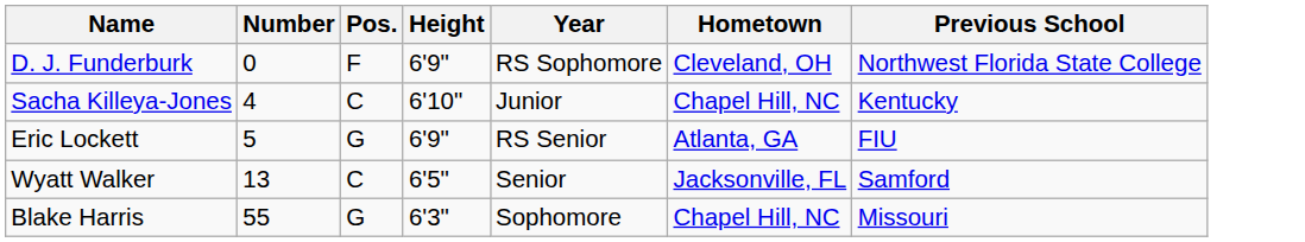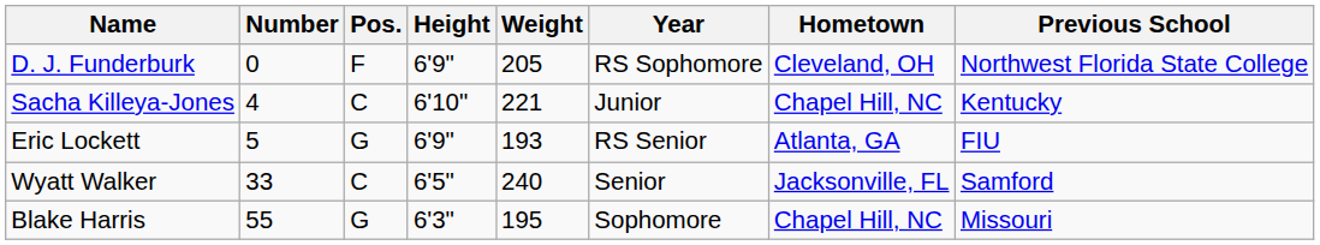 <table class="wikitable sortable" border="1">
 <tr>
 <th>Name</th>
 <th>Number</th>
 <th>Pos.</th>
 <th>Height</th>
+<th>Weight</th>
 <th>Year</th>
 <th>Hometown</th>
 <th class="unsortable">Previous School</th>
 </tr>
 <tr>
 <td><a href='#'>D. J. Funderburk</a></td>
 <td>0</td>
 <td>F</td>
 <td>6'9"</td>
+<td>205</td>
 <td>RS Sophomore</td>
 <td><a href='#'>Cleveland, OH</a></td>
 <td><a href='#'>Northwest Florida State College</a></td>
 </tr>
 <tr>
 <td><a href='#'>Sacha Killeya-Jones</a></td>
 <td>4</td>
 <td>C</td>
 <td>6'10"</td>
+<td>221</td>
 <td>Junior</td>
 <td><a href='#'>Chapel Hill, NC</a></td>
 <td><a href='#'>Kentucky</a></td>
 </tr>
 <tr>
 <td>Eric Lockett</td>
 <td>5</td>
 <td>G</td>
 <td>6'9"</td>
+<td>193</td>
 <td>RS Senior</td>
 <td><a href='#'>Atlanta, GA</a></td>
 <td><a href='#'>FIU</a></td>
 </tr>
 <tr>
 <td>Wyatt Walker</td>
-<td>13</td>
+<td>33</td>
 <td>C</td>
 <td>6'5"</td>
+<td>240</td>
 <td>Senior</td>
 <td><a href='#'>Jacksonville, FL</a></td>
 <td><a href='#'>Samford</a></td>
 </tr>
 <tr>
 <td>Blake Harris</td>
 <td>55</td>
 <td>G</td>
 <td>6'3"</td>
+<td>195</td>
 <td>Sophomore</td>
 <td><a href='#'>Chapel Hill, NC</a></td>
 <td><a href='#'>Missouri</a></td>
 </tr>
 </table>
